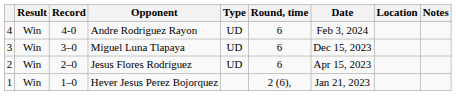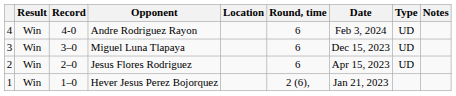 <table class="wikitable" style="text-align:center">
 <tr>
 <th></th>
 <th>Result</th>
 <th>Record</th>
 <th>Opponent</th>
-<th>Type</th>
+<th>Location</th>
 <th>Round, time</th>
 <th>Date</th>
-<th>Location</th>
+<th>Type</th>
 <th>Notes</th>
 </tr>
 <tr>
 <td>4</td>
 <td>Win</td>
 <td>4-0</td>
 <td style="text-align:left;">Andre Rodriguez Rayon</td>
-<td>UD</td>
+<td style="text-align:left;"></td>
 <td>6</td>
 <td>Feb 3, 2024</td>
-<td style="text-align:left;"></td>
+<td>UD</td>
 <td></td>
 </tr>
 <tr>
 <td>3</td>
 <td>Win</td>
 <td>3–0</td>
 <td style="text-align:left;">Miguel Luna Tlapaya</td>
-<td>UD</td>
+<td style="text-align:left;"></td>
 <td>6</td>
 <td>Dec 15, 2023</td>
-<td style="text-align:left;"></td>
+<td>UD</td>
 <td></td>
 </tr>
 <tr>
 <td>2</td>
 <td>Win</td>
 <td>2–0</td>
 <td style="text-align:left;">Jesus Flores Rodriguez</td>
-<td>UD</td>
+<td style="text-align:left;"></td>
 <td>6</td>
 <td>Apr 15, 2023</td>
-<td style="text-align:left;"></td>
+<td>UD</td>
 <td></td>
 </tr>
 <tr>
 <td>1</td>
 <td>Win</td>
 <td>1–0</td>
 <td style="text-align:left;">Hever Jesus Perez Bojorquez</td>
-<td></td>
+<td style="text-align:left;"></td>
 <td>2 (6), </td>
 <td>Jan 21, 2023</td>
-<td style="text-align:left;"></td>
+<td></td>
 <td></td>
 </tr>
 </table>
